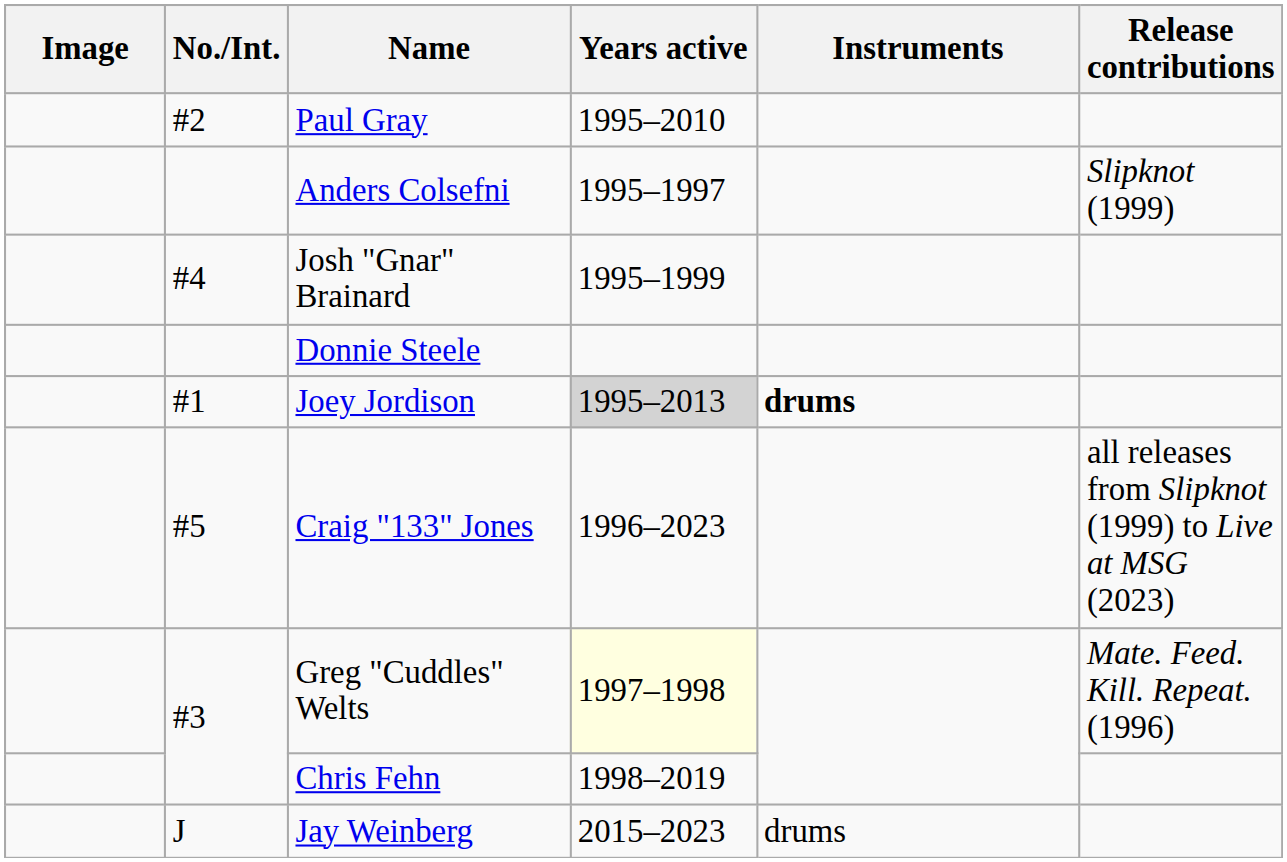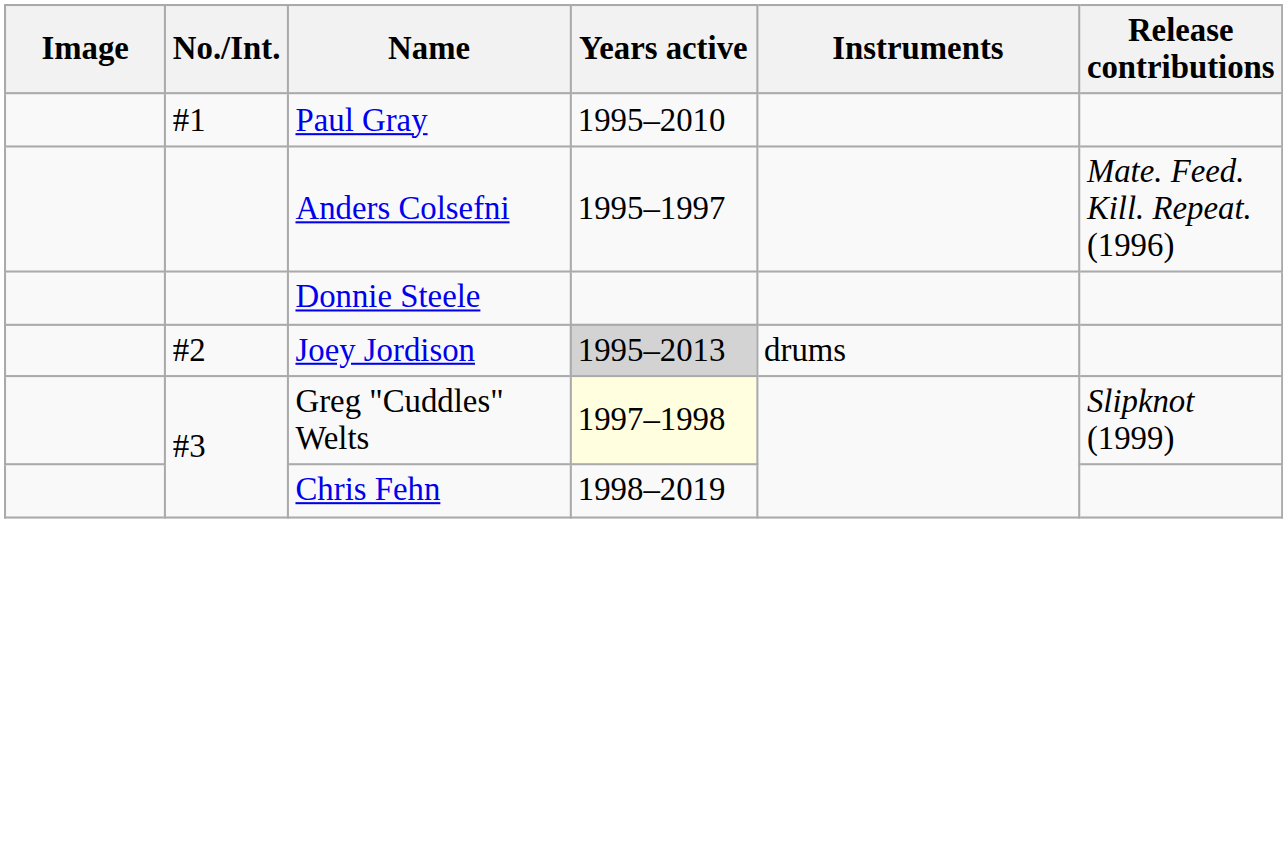 <table class="wikitable" border="1" width="100%">
 <tr>
 <th width="75">Image</th>
 <th>No./Int.</th>
 <th width="140">Name</th>
 <th width="90">Years active</th>
 <th width="160">Instruments</th>
 <th>Release contributions</th>
 </tr>
 <tr>
 <td></td>
-<td>#2</td>
+<td>#1</td>
 <td><a href='#'>Paul Gray</a></td>
 <td>1995–2010 </td>
 <td></td>
 <td></td>
 </tr>
 <tr>
 <td></td>
 <td></td>
 <td><a href='#'>Anders Colsefni</a></td>
 <td>1995–1997</td>
 <td></td>
-<td><em>Slipknot</em> (1999)</td>
-</tr>
-<tr>
-<td></td>
-<td>#4</td>
-<td>Josh "Gnar" Brainard</td>
-<td>1995–1999</td>
-<td></td>
-<td rowspan="1"></td>
+<td><em>Mate. Feed. Kill. Repeat.</em> (1996)</td>
 </tr>
 <tr>
 <td></td>
 <td></td>
 <td><a href='#'>Donnie Steele</a></td>
 <td></td>
 <td></td>
 <td></td>
 </tr>
 <tr>
 <td></td>
-<td>#1</td>
+<td>#2</td>
 <td><a href='#'>Joey Jordison</a></td>
 <td style="background: lightgrey;">1995–2013 </td>
-<td><strong>drums</strong></td>
+<td>drums</td>
 <td></td>
-</tr>
-<tr>
-<td></td>
-<td>#5</td>
-<td><a href='#'>Craig "133" Jones</a></td>
-<td>1996–2023</td>
-<td></td>
-<td>all releases from <em>Slipknot</em> (1999) to <em>Live at MSG</em> (2023)</td>
 </tr>
 <tr>
 <td></td>
 <td rowspan="2">#3</td>
 <td>Greg "Cuddles" Welts</td>
 <td style="background: lightyellow;">1997–1998</td>
 <td rowspan="2"></td>
-<td><em>Mate. Feed. Kill. Repeat.</em> (1996)</td>
+<td><em>Slipknot</em> (1999)</td>
 </tr>
 <tr>
 <td></td>
 <td><a href='#'>Chris Fehn</a></td>
 <td>1998–2019</td>
 <td></td>
 </tr>
-<tr>
-<td></td>
-<td>J</td>
-<td><a href='#'>Jay Weinberg</a></td>
-<td>2015–2023 </td>
-<td>drums</td>
-<td></td>
-</tr>
 </table>
